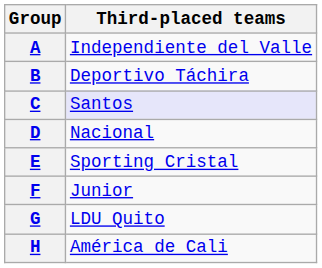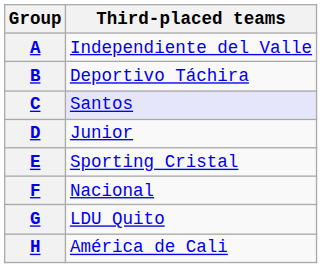 <table class="wikitable">
 <tr>
 <th>Group</th>
 <th>Third-placed teams</th>
 </tr>
 <tr>
 <th><a href='#'>A</a></th>
 <td> <a href='#'>Independiente del Valle</a></td>
 </tr>
 <tr>
 <th><a href='#'>B</a></th>
 <td> <a href='#'>Deportivo Táchira</a></td>
 </tr>
 <tr>
 <th><a href='#'>C</a></th>
 <td style="background: lavender;"> <a href='#'>Santos</a></td>
 </tr>
 <tr>
 <th><a href='#'>D</a></th>
-<td> <a href='#'>Nacional</a></td>
+<td> <a href='#'>Junior</a></td>
 </tr>
 <tr>
 <th><a href='#'>E</a></th>
 <td> <a href='#'>Sporting Cristal</a></td>
 </tr>
 <tr>
 <th><a href='#'>F</a></th>
-<td> <a href='#'>Junior</a></td>
+<td> <a href='#'>Nacional</a></td>
 </tr>
 <tr>
 <th><a href='#'>G</a></th>
 <td> <a href='#'>LDU Quito</a></td>
 </tr>
 <tr>
 <th><a href='#'>H</a></th>
 <td> <a href='#'>América de Cali</a></td>
 </tr>
 </table>
